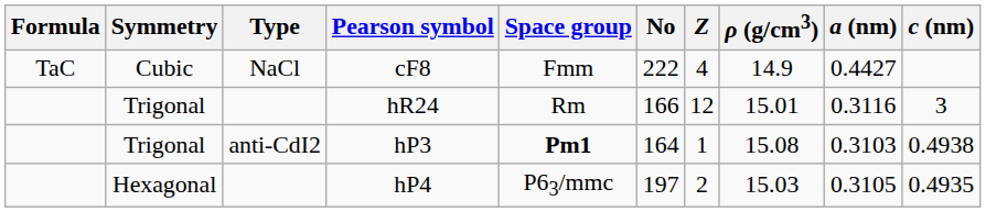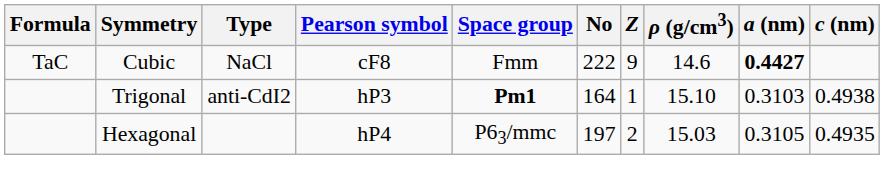 <table class="wikitable" style="text-align:center">
 <tr>
 <th>Formula</th>
 <th>Symmetry</th>
 <th>Type</th>
 <th><a href='#'>Pearson symbol</a></th>
 <th><a href='#'>Space group</a></th>
 <th>No</th>
 <th><em>Z</em></th>
 <th><em>ρ</em> (g/cm<sup>3</sup>)</th>
 <th><em>a</em> (nm)</th>
 <th><em>c</em> (nm)</th>
 </tr>
 <tr>
 <td>TaC</td>
 <td>Cubic</td>
 <td>NaCl</td>
 <td>cF8</td>
 <td>Fmm</td>
 <td>222</td>
-<td>4</td>
-<td>14.9</td>
-<td>0.4427</td>
+<td>9</td>
+<td>14.6</td>
+<td><strong>0.4427</strong></td>
 <td></td>
-</tr>
-<tr>
-<td></td>
-<td>Trigonal</td>
-<td></td>
-<td>hR24</td>
-<td>Rm</td>
-<td>166</td>
-<td>12</td>
-<td>15.01</td>
-<td>0.3116</td>
-<td>3</td>
 </tr>
 <tr>
 <td></td>
 <td>Trigonal</td>
 <td>anti-CdI2</td>
 <td>hP3</td>
 <td><strong>Pm1</strong></td>
 <td>164</td>
 <td>1</td>
-<td>15.08</td>
+<td>15.10</td>
 <td>0.3103</td>
 <td>0.4938</td>
 </tr>
 <tr>
 <td></td>
 <td>Hexagonal</td>
 <td></td>
 <td>hP4</td>
 <td>P6<sub>3</sub>/mmc</td>
 <td>197</td>
 <td>2</td>
 <td>15.03</td>
 <td>0.3105</td>
 <td>0.4935</td>
 </tr>
 </table>
